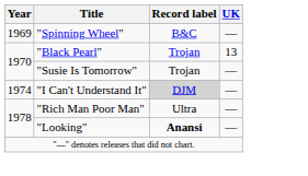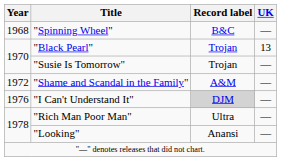 <table class="wikitable">
 <tr>
 <th>Year</th>
 <th>Title</th>
 <th>Record label</th>
 <th><a href='#'>UK</a><br></th>
 </tr>
 <tr>
-<td>1969</td>
+<td>1968</td>
 <td>"<a href='#'>Spinning Wheel</a>"</td>
 <td style="text-align:center;"><a href='#'>B&C</a></td>
 <td style="text-align:center;">—</td>
 </tr>
 <tr>
 <td rowspan="2">1970</td>
 <td>"<a href='#'>Black Pearl</a>"</td>
 <td style="text-align:center;"><a href='#'>Trojan</a></td>
 <td style="text-align:center;">13</td>
 </tr>
 <tr>
 <td>"Susie Is Tomorrow"</td>
 <td style="text-align:center;">Trojan</td>
 <td style="text-align:center;">—</td>
 </tr>
 <tr>
-<td>1974</td>
+<td>1972</td>
+<td>"<a href='#'>Shame and Scandal in the Family</a>"</td>
+<td style="text-align:center;"><a href='#'>A&M</a></td>
+<td style="text-align:center;">—</td>
+</tr>
+<tr>
+<td>1976</td>
 <td>"I Can't Understand It"</td>
 <td style="background: lightgrey; text-align:center;"><a href='#'>DJM</a></td>
 <td style="text-align:center;">—</td>
 </tr>
 <tr>
 <td rowspan="2">1978</td>
 <td>"Rich Man Poor Man"</td>
 <td style="text-align:center;">Ultra</td>
 <td style="text-align:center;">—</td>
 </tr>
 <tr>
 <td>"Looking"</td>
-<td style="text-align:center;"><strong>Anansi</strong></td>
+<td style="text-align:center;">Anansi</td>
 <td style="text-align:center;">—</td>
 </tr>
 <tr>
 <td colspan="4" style="text-align:center; font-size:9pt;">"—" denotes releases that did not chart.</td>
 </tr>
 </table>
